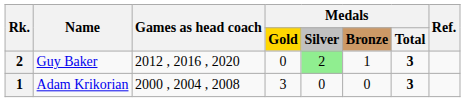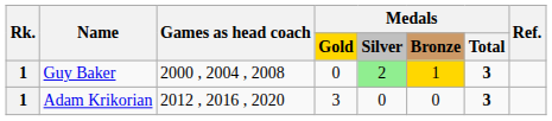 <table class="wikitable sortable" style="text-align: center; font-size: 90%; margin-left: 1em;">
 <tr>
 <th rowspan="2">Rk.</th>
 <th rowspan="2">Name</th>
 <th rowspan="2">Games as head coach</th>
 <th colspan="4">Medals</th>
 <th rowspan="2">Ref.</th>
 </tr>
 <tr>
 <th style="background-color: gold;">Gold</th>
 <th style="background-color: silver;">Silver</th>
 <th style="background-color: #cc9966;">Bronze</th>
 <th>Total</th>
 </tr>
 <tr>
-<th>2</th>
+<th>1</th>
 <td style="text-align: left;"><a href='#'>Guy Baker</a></td>
-<td style="text-align: left;">2012 , 2016 , 2020</td>
+<td style="text-align: left;">2000 , 2004 , 2008 </td>
 <td>0</td>
 <td style="background: lightgreen;">2</td>
-<td>1</td>
+<td style="background: gold;">1</td>
 <td><strong>3</strong></td>
 <td style="text-align: left;"></td>
 </tr>
 <tr>
 <th>1</th>
 <td style="text-align: left;"><a href='#'>Adam Krikorian</a></td>
-<td style="text-align: left;">2000 , 2004 , 2008 </td>
+<td style="text-align: left;">2012 , 2016 , 2020</td>
 <td>3</td>
 <td>0</td>
 <td>0</td>
 <td><strong>3</strong></td>
 <td style="text-align: left;"></td>
 </tr>
 </table>
